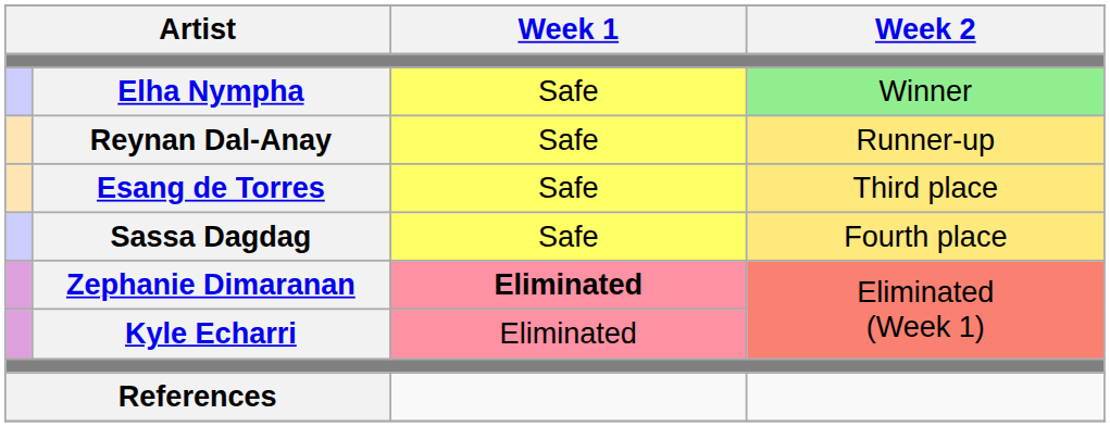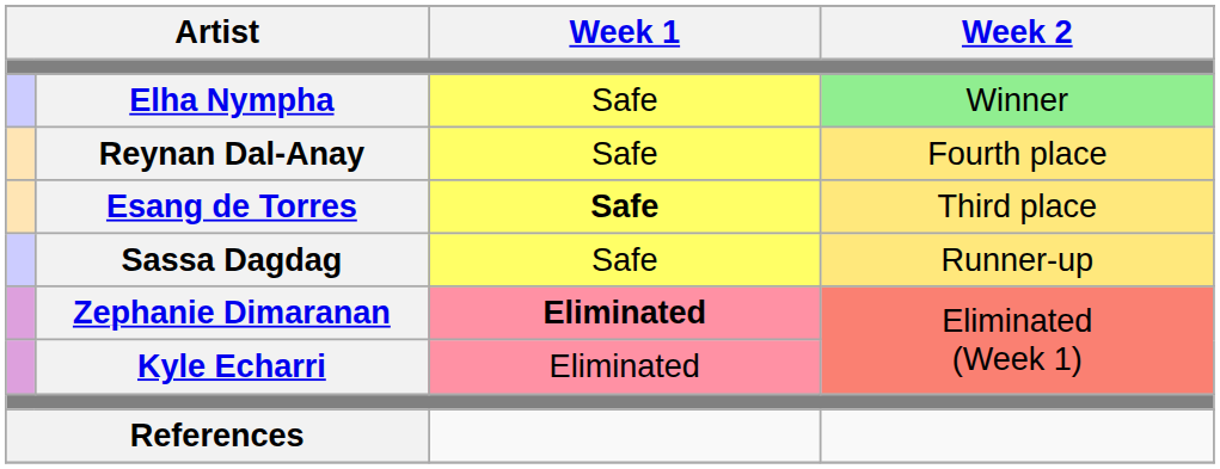 <table class="wikitable" style="text-align:center; font-size:95%; line-height:18px; width:45%;">
 <tr>
 </tr>
 <tr>
 <th colspan="2">Artist</th>
 <th width="15%"><a href='#'>Week 1</a></th>
 <th width="15%"><a href='#'>Week 2</a></th>
 </tr>
 <tr>
 <th colspan="4" style="background:grey;"></th>
 </tr>
 <tr>
 <th width="01%" style="background:#ccf;"></th>
 <th width="15%"><a href='#'>Elha Nympha</a></th>
 <td style="background:#FFFF66;">Safe</td>
 <td style="background:lightgreen;">Winner</td>
 </tr>
 <tr>
 <th width="01%" style="background:#ffe5b4;"></th>
 <th width="15%">Reynan Dal-Anay</th>
 <td style="background:#FFFF66;">Safe</td>
-<td style="background:#FFE87C;">Runner-up</td>
+<td style="background:#FFE87C;">Fourth place</td>
 </tr>
 <tr>
 <th width="01%" style="background:#ffe5b4;"></th>
 <th width="15%"><a href='#'>Esang de Torres</a></th>
-<td style="background:#FFFF66;">Safe</td>
+<td style="background:#FFFF66;"><strong>Safe</strong></td>
 <td style="background:#FFE87C;">Third place</td>
 </tr>
 <tr>
 <th width="01%" style="background:#ccf;"></th>
 <th width="15%">Sassa Dagdag</th>
 <td style="background:#FFFF66;">Safe</td>
-<td style="background:#FFE87C;">Fourth place</td>
+<td style="background:#FFE87C;">Runner-up</td>
 </tr>
 <tr>
 <th width="01%" style="background:#dda0dd;"></th>
 <th width="15%"><a href='#'>Zephanie Dimaranan</a></th>
 <td style="background:#FF91A4;"><strong>Eliminated</strong></td>
 <td rowspan="2" colspan="2" style="background:#FA8072;">Eliminated<br>(Week 1)</td>
 </tr>
 <tr>
 <th width="01%" style="background:#dda0dd;"></th>
 <th width="15%"><a href='#'>Kyle Echarri</a></th>
 <td style="background:#FF91A4;">Eliminated</td>
 </tr>
 <tr>
 <th colspan="4" style="background:grey;"></th>
 </tr>
 <tr>
 <th colspan="2">References</th>
 <td></td>
 <td></td>
 </tr>
 <tr>
 </tr>
 </table>
